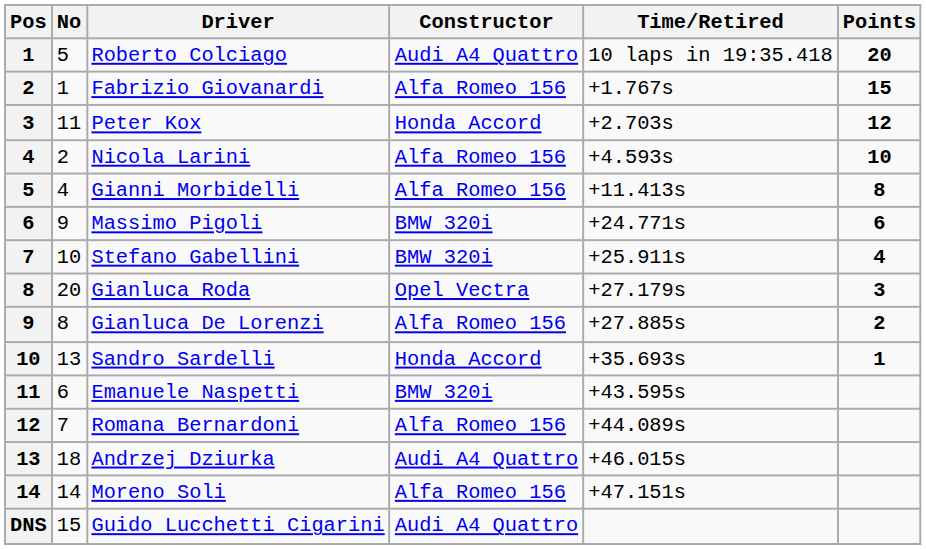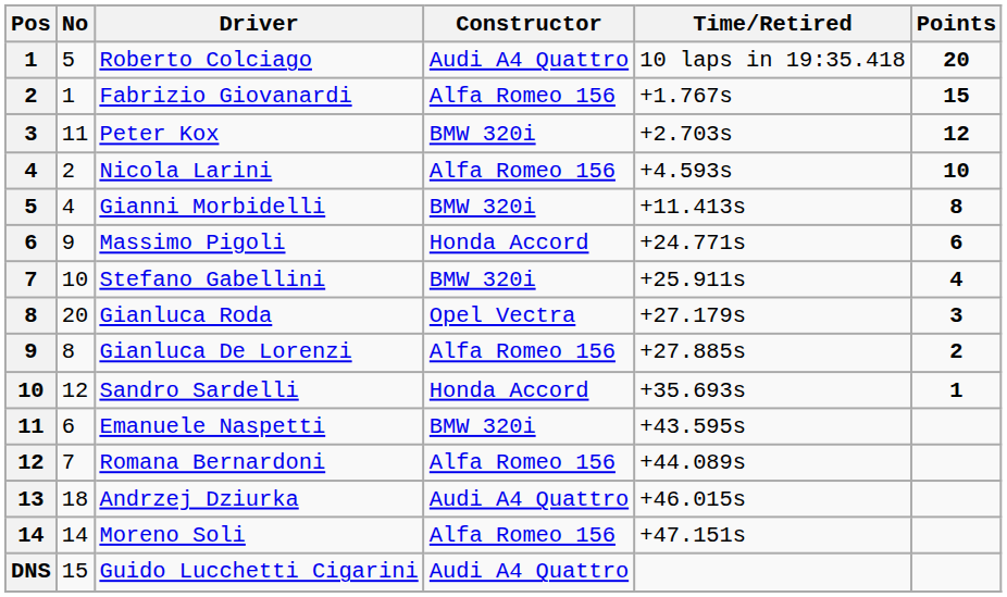 <table class="wikitable" style="font-size: 80%;">
 <tr>
 <th>Pos</th>
 <th>No</th>
 <th>Driver</th>
 <th>Constructor</th>
 <th>Time/Retired</th>
 <th>Points</th>
 </tr>
 <tr>
 <th>1</th>
 <td>5</td>
 <td> <a href='#'>Roberto Colciago</a></td>
 <td><a href='#'>Audi A4 Quattro</a></td>
 <td>10 laps in 19:35.418</td>
 <td style="text-align:center"><strong>20</strong></td>
 </tr>
 <tr>
 <th>2</th>
 <td>1</td>
 <td> <a href='#'>Fabrizio Giovanardi</a></td>
 <td><a href='#'>Alfa Romeo 156</a></td>
 <td>+1.767s</td>
 <td style="text-align:center"><strong>15</strong></td>
 </tr>
 <tr>
 <th>3</th>
 <td>11</td>
 <td> <a href='#'>Peter Kox</a></td>
-<td><a href='#'>Honda Accord</a></td>
+<td><a href='#'>BMW 320i</a></td>
 <td>+2.703s</td>
 <td style="text-align:center"><strong>12</strong></td>
 </tr>
 <tr>
 <th>4</th>
 <td>2</td>
 <td> <a href='#'>Nicola Larini</a></td>
 <td><a href='#'>Alfa Romeo 156</a></td>
 <td>+4.593s</td>
 <td style="text-align:center"><strong>10</strong></td>
 </tr>
 <tr>
 <th>5</th>
 <td>4</td>
 <td> <a href='#'>Gianni Morbidelli</a></td>
-<td><a href='#'>Alfa Romeo 156</a></td>
+<td><a href='#'>BMW 320i</a></td>
 <td>+11.413s</td>
 <td style="text-align:center"><strong>8</strong></td>
 </tr>
 <tr>
 <th>6</th>
 <td>9</td>
 <td> <a href='#'>Massimo Pigoli</a></td>
-<td><a href='#'>BMW 320i</a></td>
+<td><a href='#'>Honda Accord</a></td>
 <td>+24.771s</td>
 <td style="text-align:center"><strong>6</strong></td>
 </tr>
 <tr>
 <th>7</th>
 <td>10</td>
 <td> <a href='#'>Stefano Gabellini</a></td>
 <td><a href='#'>BMW 320i</a></td>
 <td>+25.911s</td>
 <td style="text-align:center"><strong>4</strong></td>
 </tr>
 <tr>
 <th>8</th>
 <td>20</td>
 <td> <a href='#'>Gianluca Roda</a></td>
 <td><a href='#'>Opel Vectra</a></td>
 <td>+27.179s</td>
 <td style="text-align:center"><strong>3</strong></td>
 </tr>
 <tr>
 <th>9</th>
 <td>8</td>
 <td> <a href='#'>Gianluca De Lorenzi</a></td>
 <td><a href='#'>Alfa Romeo 156</a></td>
 <td>+27.885s</td>
 <td style="text-align:center"><strong>2</strong></td>
 </tr>
 <tr>
 <th>10</th>
-<td>13</td>
+<td>12</td>
 <td> <a href='#'>Sandro Sardelli</a></td>
 <td><a href='#'>Honda Accord</a></td>
 <td>+35.693s</td>
 <td style="text-align:center"><strong>1</strong></td>
 </tr>
 <tr>
 <th>11</th>
 <td>6</td>
 <td> <a href='#'>Emanuele Naspetti</a></td>
 <td><a href='#'>BMW 320i</a></td>
 <td>+43.595s</td>
 <td></td>
 </tr>
 <tr>
 <th>12</th>
 <td>7</td>
 <td> <a href='#'>Romana Bernardoni</a></td>
 <td><a href='#'>Alfa Romeo 156</a></td>
 <td>+44.089s</td>
 <td></td>
 </tr>
 <tr>
 <th>13</th>
 <td>18</td>
 <td> <a href='#'>Andrzej Dziurka</a></td>
 <td><a href='#'>Audi A4 Quattro</a></td>
 <td>+46.015s</td>
 <td></td>
 </tr>
 <tr>
 <th>14</th>
 <td>14</td>
 <td> <a href='#'>Moreno Soli</a></td>
 <td><a href='#'>Alfa Romeo 156</a></td>
 <td>+47.151s</td>
 <td></td>
 </tr>
 <tr>
 <th>DNS</th>
 <td>15</td>
 <td> <a href='#'>Guido Lucchetti Cigarini</a></td>
 <td><a href='#'>Audi A4 Quattro</a></td>
 <td></td>
 <td></td>
 </tr>
 <tr>
 </tr>
 </table>
